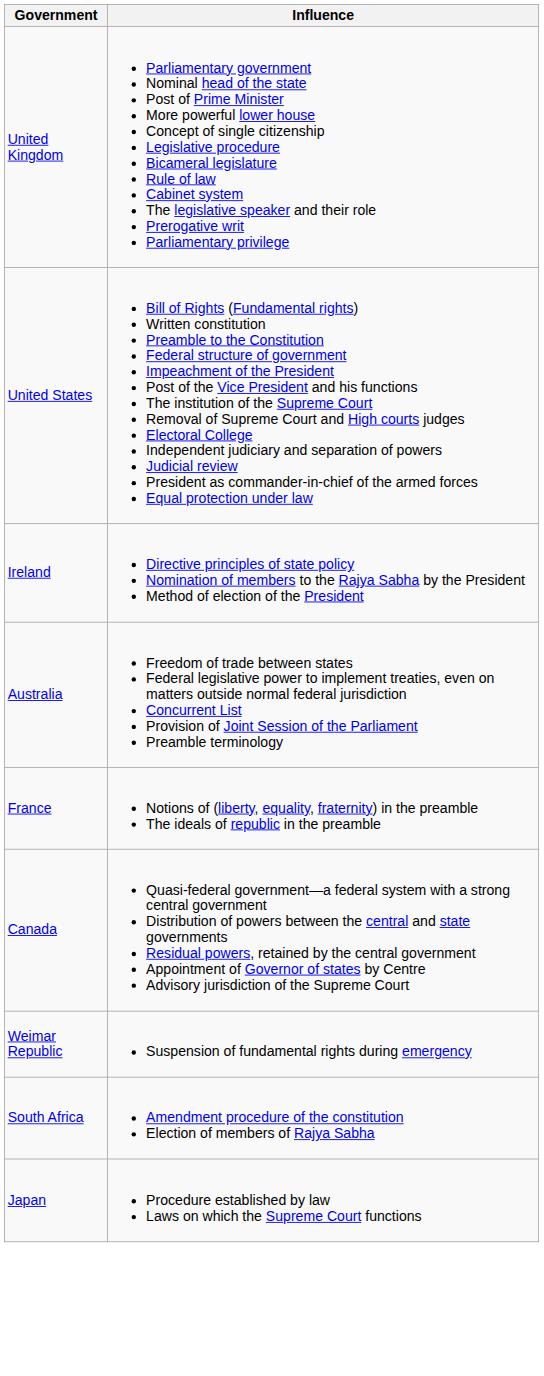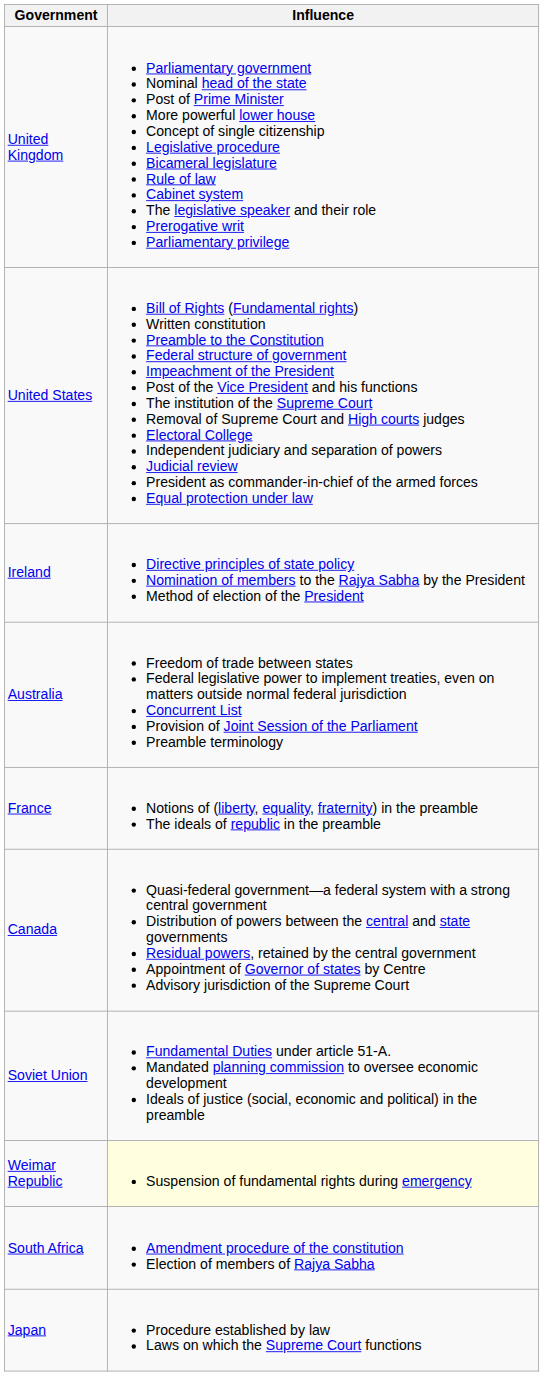 <table class="wikitable">
 <tr>
 <th>Government</th>
 <th>Influence</th>
 </tr>
 <tr>
 <td> <a href='#'>United Kingdom</a></td>
 <td><br><ul><li><a href='#'>Parliamentary government</a></li><li>Nominal <a href='#'>head of the state</a></li><li>Post of <a href='#'>Prime Minister</a></li><li>More powerful <a href='#'>lower house</a></li><li>Concept of single citizenship</li><li><a href='#'>Legislative procedure</a></li><li><a href='#'>Bicameral legislature</a></li><li><a href='#'>Rule of law</a></li><li><a href='#'>Cabinet system</a></li><li>The <a href='#'>legislative speaker</a> and their role</li><li><a href='#'>Prerogative writ</a></li><li><a href='#'>Parliamentary privilege</a></li></ul></td>
 </tr>
 <tr>
 <td> <a href='#'>United States</a></td>
 <td><br><ul><li><a href='#'>Bill of Rights</a> (<a href='#'>Fundamental rights</a>)</li><li>Written constitution</li><li><a href='#'>Preamble to the Constitution</a></li><li><a href='#'>Federal structure of government</a></li><li><a href='#'>Impeachment of the President</a></li><li>Post of the <a href='#'>Vice President</a> and his functions</li><li>The institution of the <a href='#'>Supreme Court</a></li><li>Removal of Supreme Court and <a href='#'>High courts</a> judges</li><li><a href='#'>Electoral College</a></li><li>Independent judiciary and separation of powers</li><li><a href='#'>Judicial review</a></li><li>President as commander-in-chief of the armed forces</li><li><a href='#'>Equal protection under law</a></li></ul></td>
 </tr>
 <tr>
 <td> <a href='#'>Ireland</a></td>
 <td><br><ul><li><a href='#'>Directive principles of state policy</a></li><li><a href='#'>Nomination of members</a> to the <a href='#'>Rajya Sabha</a> by the President</li><li>Method of election of the <a href='#'>President</a></li></ul></td>
 </tr>
 <tr>
 <td> <a href='#'>Australia</a></td>
 <td><br><ul><li>Freedom of trade between states</li><li>Federal legislative power to implement treaties, even on matters outside normal federal jurisdiction</li><li><a href='#'>Concurrent List</a></li><li>Provision of <a href='#'>Joint Session of the Parliament</a></li><li>Preamble terminology</li></ul></td>
 </tr>
 <tr>
 <td> <a href='#'>France</a></td>
 <td><br><ul><li>Notions of  (<a href='#'>liberty</a>, <a href='#'>equality</a>, <a href='#'>fraternity</a>) in the preamble</li><li>The ideals of <a href='#'>republic</a> in the preamble</li></ul></td>
 </tr>
 <tr>
 <td> <a href='#'>Canada</a></td>
 <td><br><ul><li>Quasi-federal government—a federal system with a strong central government</li><li>Distribution of powers between the <a href='#'>central</a> and <a href='#'>state</a> governments</li><li><a href='#'>Residual powers</a>, retained by the central government</li><li>Appointment of <a href='#'>Governor of states</a> by Centre</li><li>Advisory jurisdiction of the Supreme Court</li></ul></td>
 </tr>
 <tr>
+<td> <a href='#'>Soviet Union</a></td>
+<td><br><ul><li><a href='#'>Fundamental Duties</a> under article 51-A.</li><li>Mandated <a href='#'>planning commission</a> to oversee economic development</li><li>Ideals of justice (social, economic and political) in the preamble</li></ul></td>
+</tr>
+<tr>
 <td> <a href='#'>Weimar Republic</a></td>
-<td><br><ul><li>Suspension of fundamental rights during <a href='#'>emergency</a></li></ul></td>
+<td style="background: lightyellow;"><br><ul><li>Suspension of fundamental rights during <a href='#'>emergency</a></li></ul></td>
 </tr>
 <tr>
 <td> <a href='#'>South Africa</a></td>
 <td><br><ul><li><a href='#'>Amendment procedure of the constitution</a></li><li>Election of members of <a href='#'>Rajya Sabha</a></li></ul></td>
 </tr>
 <tr>
 <td> <a href='#'>Japan</a></td>
 <td><br><ul><li>Procedure established by law</li><li>Laws on which the <a href='#'>Supreme Court</a> functions</li></ul></td>
 </tr>
 </table>
